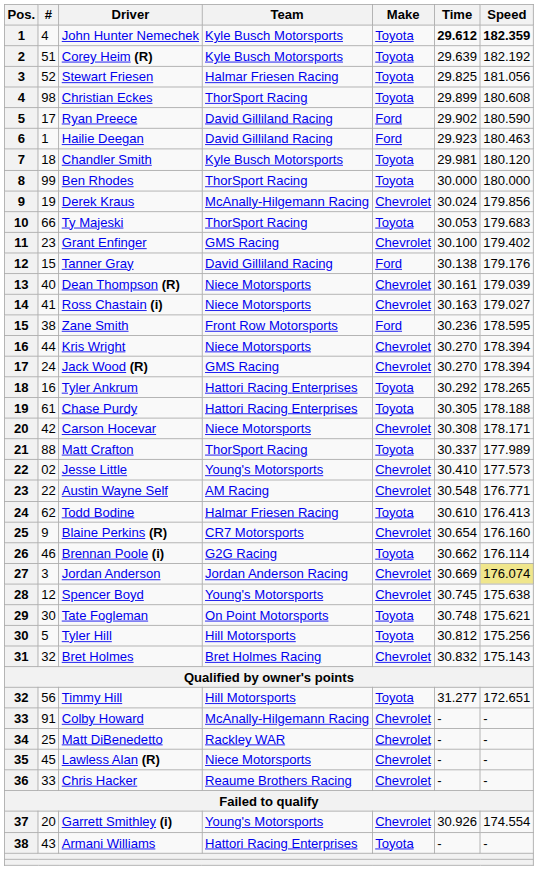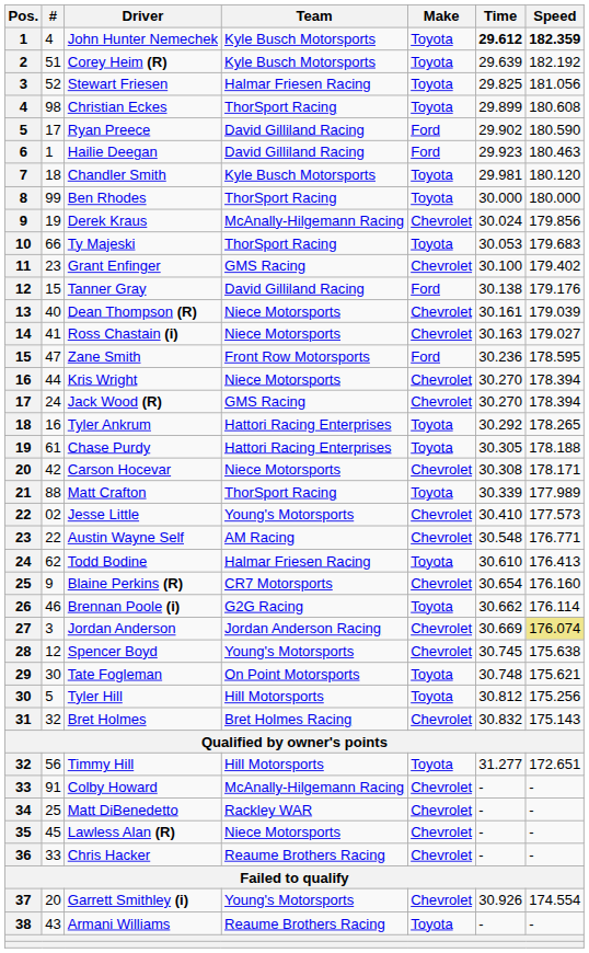 <table class="wikitable" style="font-size:95%">
 <tr>
 <th>Pos.</th>
 <th>#</th>
 <th>Driver</th>
 <th>Team</th>
 <th>Make</th>
 <th>Time</th>
 <th>Speed</th>
 </tr>
 <tr>
 <th>1</th>
 <td>4</td>
 <td><a href='#'>John Hunter Nemechek</a></td>
 <td><a href='#'>Kyle Busch Motorsports</a></td>
 <td><a href='#'>Toyota</a></td>
 <td><strong>29.612</strong></td>
 <td><strong>182.359</strong></td>
 </tr>
 <tr>
 <th>2</th>
 <td>51</td>
 <td><a href='#'>Corey Heim</a> <strong>(R)</strong></td>
 <td><a href='#'>Kyle Busch Motorsports</a></td>
 <td><a href='#'>Toyota</a></td>
 <td>29.639</td>
 <td>182.192</td>
 </tr>
 <tr>
 <th>3</th>
 <td>52</td>
 <td><a href='#'>Stewart Friesen</a></td>
 <td><a href='#'>Halmar Friesen Racing</a></td>
 <td><a href='#'>Toyota</a></td>
 <td>29.825</td>
 <td>181.056</td>
 </tr>
 <tr>
 <th>4</th>
 <td>98</td>
 <td><a href='#'>Christian Eckes</a></td>
 <td><a href='#'>ThorSport Racing</a></td>
 <td><a href='#'>Toyota</a></td>
 <td>29.899</td>
 <td>180.608</td>
 </tr>
 <tr>
 <th>5</th>
 <td>17</td>
 <td><a href='#'>Ryan Preece</a></td>
 <td><a href='#'>David Gilliland Racing</a></td>
 <td><a href='#'>Ford</a></td>
 <td>29.902</td>
 <td>180.590</td>
 </tr>
 <tr>
 <th>6</th>
 <td>1</td>
 <td><a href='#'>Hailie Deegan</a></td>
 <td><a href='#'>David Gilliland Racing</a></td>
 <td><a href='#'>Ford</a></td>
 <td>29.923</td>
 <td>180.463</td>
 </tr>
 <tr>
 <th>7</th>
 <td>18</td>
 <td><a href='#'>Chandler Smith</a></td>
 <td><a href='#'>Kyle Busch Motorsports</a></td>
 <td><a href='#'>Toyota</a></td>
 <td>29.981</td>
 <td>180.120</td>
 </tr>
 <tr>
 <th>8</th>
 <td>99</td>
 <td><a href='#'>Ben Rhodes</a></td>
 <td><a href='#'>ThorSport Racing</a></td>
 <td><a href='#'>Toyota</a></td>
 <td>30.000</td>
 <td>180.000</td>
 </tr>
 <tr>
 <th>9</th>
 <td>19</td>
 <td><a href='#'>Derek Kraus</a></td>
 <td><a href='#'>McAnally-Hilgemann Racing</a></td>
 <td><a href='#'>Chevrolet</a></td>
 <td>30.024</td>
 <td>179.856</td>
 </tr>
 <tr>
 <th>10</th>
 <td>66</td>
 <td><a href='#'>Ty Majeski</a></td>
 <td><a href='#'>ThorSport Racing</a></td>
 <td><a href='#'>Toyota</a></td>
 <td>30.053</td>
 <td>179.683</td>
 </tr>
 <tr>
 <th>11</th>
 <td>23</td>
 <td><a href='#'>Grant Enfinger</a></td>
 <td><a href='#'>GMS Racing</a></td>
 <td><a href='#'>Chevrolet</a></td>
 <td>30.100</td>
 <td>179.402</td>
 </tr>
 <tr>
 <th>12</th>
 <td>15</td>
 <td><a href='#'>Tanner Gray</a></td>
 <td><a href='#'>David Gilliland Racing</a></td>
 <td><a href='#'>Ford</a></td>
 <td>30.138</td>
 <td>179.176</td>
 </tr>
 <tr>
 <th>13</th>
 <td>40</td>
 <td><a href='#'>Dean Thompson</a> <strong>(R)</strong></td>
 <td><a href='#'>Niece Motorsports</a></td>
 <td><a href='#'>Chevrolet</a></td>
 <td>30.161</td>
 <td>179.039</td>
 </tr>
 <tr>
 <th>14</th>
 <td>41</td>
 <td><a href='#'>Ross Chastain</a> <strong>(i)</strong></td>
 <td><a href='#'>Niece Motorsports</a></td>
 <td><a href='#'>Chevrolet</a></td>
 <td>30.163</td>
 <td>179.027</td>
 </tr>
 <tr>
 <th>15</th>
-<td>38</td>
+<td>47</td>
 <td><a href='#'>Zane Smith</a></td>
 <td><a href='#'>Front Row Motorsports</a></td>
 <td><a href='#'>Ford</a></td>
 <td>30.236</td>
 <td>178.595</td>
 </tr>
 <tr>
 <th>16</th>
 <td>44</td>
 <td><a href='#'>Kris Wright</a></td>
 <td><a href='#'>Niece Motorsports</a></td>
 <td><a href='#'>Chevrolet</a></td>
 <td>30.270</td>
 <td>178.394</td>
 </tr>
 <tr>
 <th>17</th>
 <td>24</td>
 <td><a href='#'>Jack Wood</a> <strong>(R)</strong></td>
 <td><a href='#'>GMS Racing</a></td>
 <td><a href='#'>Chevrolet</a></td>
 <td>30.270</td>
 <td>178.394</td>
 </tr>
 <tr>
 <th>18</th>
 <td>16</td>
 <td><a href='#'>Tyler Ankrum</a></td>
 <td><a href='#'>Hattori Racing Enterprises</a></td>
 <td><a href='#'>Toyota</a></td>
 <td>30.292</td>
 <td>178.265</td>
 </tr>
 <tr>
 <th>19</th>
 <td>61</td>
 <td><a href='#'>Chase Purdy</a></td>
 <td><a href='#'>Hattori Racing Enterprises</a></td>
 <td><a href='#'>Toyota</a></td>
 <td>30.305</td>
 <td>178.188</td>
 </tr>
 <tr>
 <th>20</th>
 <td>42</td>
 <td><a href='#'>Carson Hocevar</a></td>
 <td><a href='#'>Niece Motorsports</a></td>
 <td><a href='#'>Chevrolet</a></td>
 <td>30.308</td>
 <td>178.171</td>
 </tr>
 <tr>
 <th>21</th>
 <td>88</td>
 <td><a href='#'>Matt Crafton</a></td>
 <td><a href='#'>ThorSport Racing</a></td>
 <td><a href='#'>Toyota</a></td>
-<td>30.337</td>
+<td>30.339</td>
 <td>177.989</td>
 </tr>
 <tr>
 <th>22</th>
 <td>02</td>
 <td><a href='#'>Jesse Little</a></td>
 <td><a href='#'>Young's Motorsports</a></td>
 <td><a href='#'>Chevrolet</a></td>
 <td>30.410</td>
 <td>177.573</td>
 </tr>
 <tr>
 <th>23</th>
 <td>22</td>
 <td><a href='#'>Austin Wayne Self</a></td>
 <td><a href='#'>AM Racing</a></td>
 <td><a href='#'>Chevrolet</a></td>
 <td>30.548</td>
 <td>176.771</td>
 </tr>
 <tr>
 <th>24</th>
 <td>62</td>
 <td><a href='#'>Todd Bodine</a></td>
 <td><a href='#'>Halmar Friesen Racing</a></td>
 <td><a href='#'>Toyota</a></td>
 <td>30.610</td>
 <td>176.413</td>
 </tr>
 <tr>
 <th>25</th>
 <td>9</td>
 <td><a href='#'>Blaine Perkins</a> <strong>(R)</strong></td>
 <td><a href='#'>CR7 Motorsports</a></td>
 <td><a href='#'>Chevrolet</a></td>
 <td>30.654</td>
 <td>176.160</td>
 </tr>
 <tr>
 <th>26</th>
 <td>46</td>
 <td><a href='#'>Brennan Poole</a> <strong>(i)</strong></td>
 <td><a href='#'>G2G Racing</a></td>
 <td><a href='#'>Toyota</a></td>
 <td>30.662</td>
 <td>176.114</td>
 </tr>
 <tr>
 <th>27</th>
 <td>3</td>
 <td><a href='#'>Jordan Anderson</a></td>
 <td><a href='#'>Jordan Anderson Racing</a></td>
 <td><a href='#'>Chevrolet</a></td>
 <td>30.669</td>
 <td style="background: khaki;">176.074</td>
 </tr>
 <tr>
 <th>28</th>
 <td>12</td>
 <td><a href='#'>Spencer Boyd</a></td>
 <td><a href='#'>Young's Motorsports</a></td>
 <td><a href='#'>Chevrolet</a></td>
 <td>30.745</td>
 <td>175.638</td>
 </tr>
 <tr>
 <th>29</th>
 <td>30</td>
 <td><a href='#'>Tate Fogleman</a></td>
 <td><a href='#'>On Point Motorsports</a></td>
 <td><a href='#'>Toyota</a></td>
 <td>30.748</td>
 <td>175.621</td>
 </tr>
 <tr>
 <th>30</th>
 <td>5</td>
 <td><a href='#'>Tyler Hill</a></td>
 <td><a href='#'>Hill Motorsports</a></td>
 <td><a href='#'>Toyota</a></td>
 <td>30.812</td>
 <td>175.256</td>
 </tr>
 <tr>
 <th>31</th>
 <td>32</td>
 <td><a href='#'>Bret Holmes</a></td>
 <td><a href='#'>Bret Holmes Racing</a></td>
 <td><a href='#'>Chevrolet</a></td>
 <td>30.832</td>
 <td>175.143</td>
 </tr>
 <tr>
 <th colspan="7">Qualified by owner's points</th>
 </tr>
 <tr>
 <th>32</th>
 <td>56</td>
 <td><a href='#'>Timmy Hill</a></td>
 <td><a href='#'>Hill Motorsports</a></td>
 <td><a href='#'>Toyota</a></td>
 <td>31.277</td>
 <td>172.651</td>
 </tr>
 <tr>
 <th>33</th>
 <td>91</td>
 <td><a href='#'>Colby Howard</a></td>
 <td><a href='#'>McAnally-Hilgemann Racing</a></td>
 <td><a href='#'>Chevrolet</a></td>
 <td>-</td>
 <td>-</td>
 </tr>
 <tr>
 <th>34</th>
 <td>25</td>
 <td><a href='#'>Matt DiBenedetto</a></td>
 <td><a href='#'>Rackley WAR</a></td>
 <td><a href='#'>Chevrolet</a></td>
 <td>-</td>
 <td>-</td>
 </tr>
 <tr>
 <th>35</th>
 <td>45</td>
 <td><a href='#'>Lawless Alan</a> <strong>(R)</strong></td>
 <td><a href='#'>Niece Motorsports</a></td>
 <td><a href='#'>Chevrolet</a></td>
 <td>-</td>
 <td>-</td>
 </tr>
 <tr>
 <th>36</th>
 <td>33</td>
 <td><a href='#'>Chris Hacker</a></td>
 <td><a href='#'>Reaume Brothers Racing</a></td>
 <td><a href='#'>Chevrolet</a></td>
 <td>-</td>
 <td>-</td>
 </tr>
 <tr>
 <th colspan="7">Failed to qualify</th>
 </tr>
 <tr>
 <th>37</th>
 <td>20</td>
 <td><a href='#'>Garrett Smithley</a> <strong>(i)</strong></td>
 <td><a href='#'>Young's Motorsports</a></td>
 <td><a href='#'>Chevrolet</a></td>
 <td>30.926</td>
 <td>174.554</td>
 </tr>
 <tr>
 <th>38</th>
 <td>43</td>
 <td><a href='#'>Armani Williams</a></td>
-<td><a href='#'>Hattori Racing Enterprises</a></td>
+<td><a href='#'>Reaume Brothers Racing</a></td>
 <td><a href='#'>Toyota</a></td>
 <td>-</td>
 <td>-</td>
 </tr>
 <tr>
 <th colspan="7"></th>
 </tr>
 <tr>
 <th colspan="7"></th>
 </tr>
 </table>
